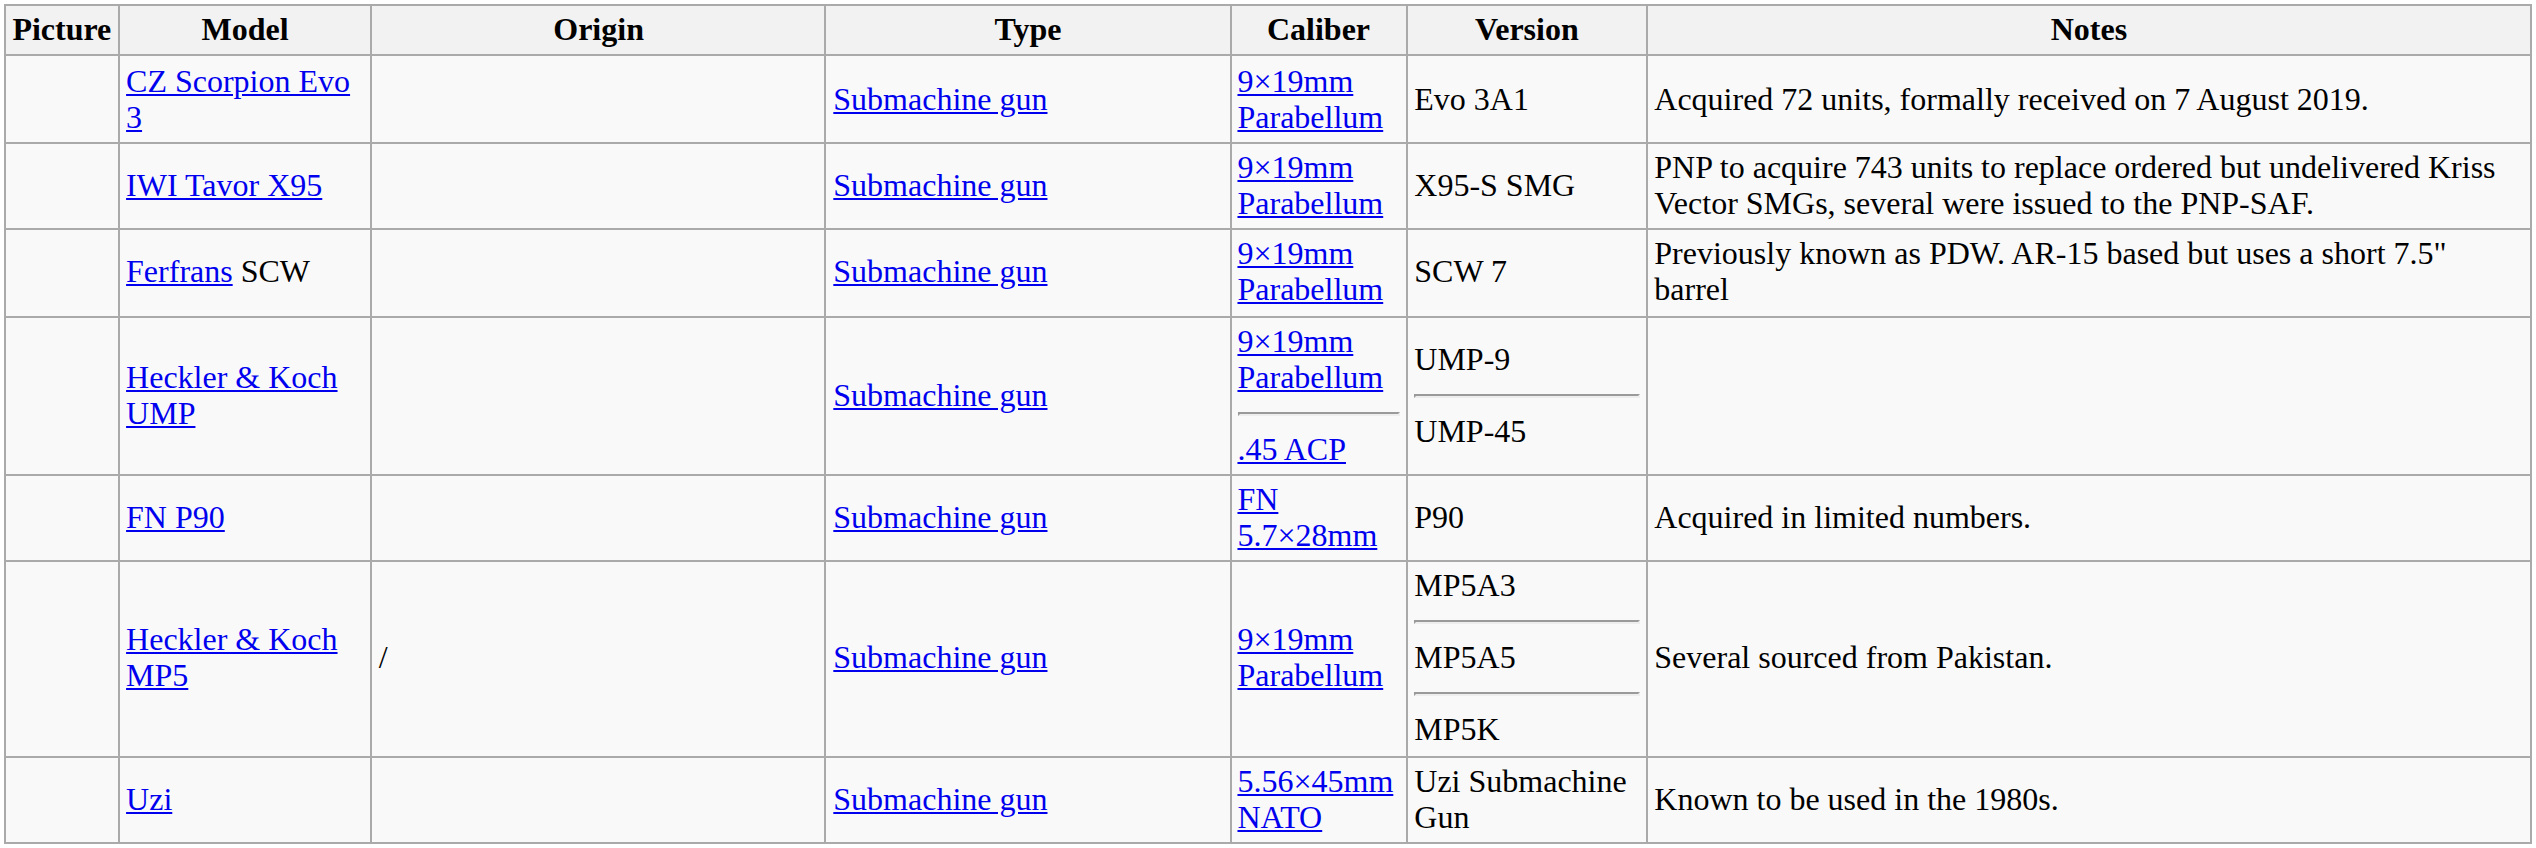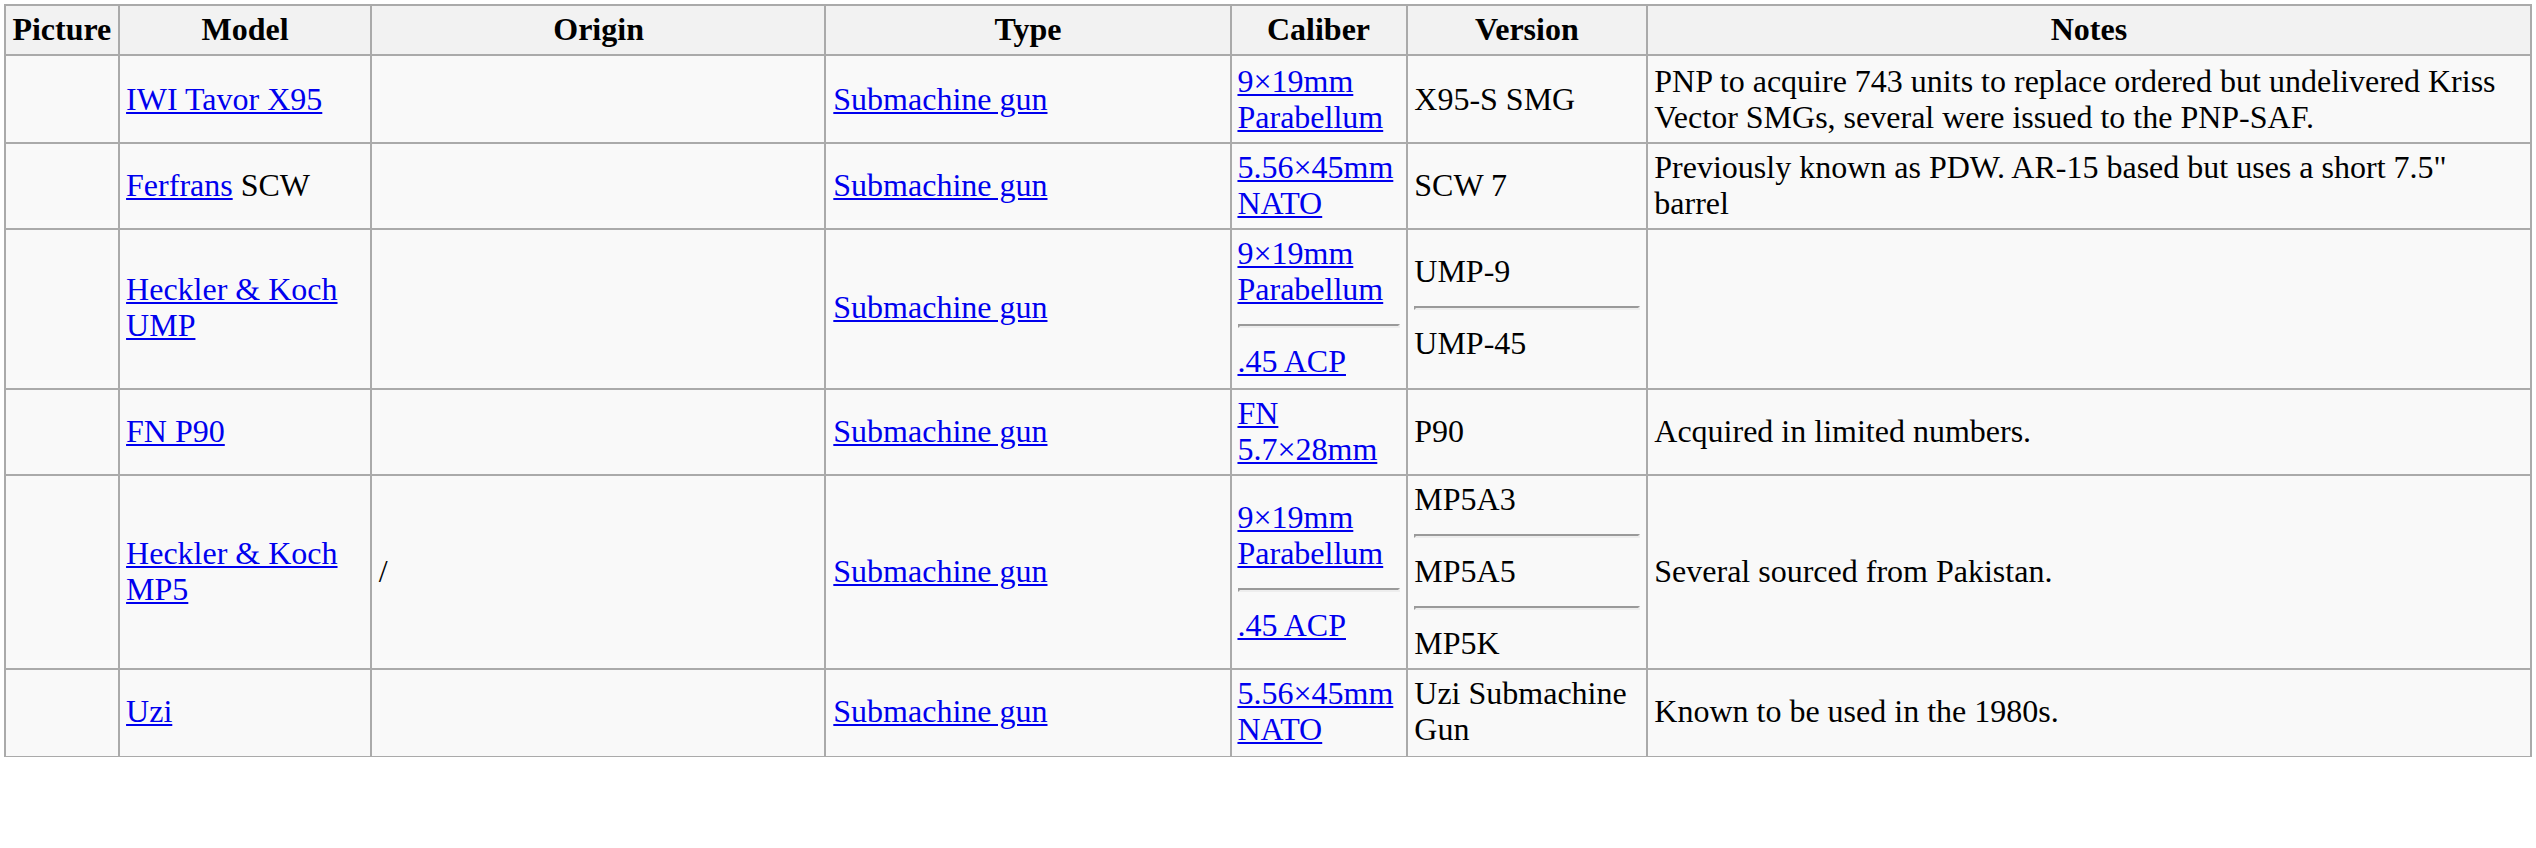 <table class="wikitable" style="width:100%;">
 <tr bgcolor=#B0E0E6>
 <th style="width:3%;">Picture</th>
 <th style="width:10%;">Model</th>
 <th style="width:18%;">Origin</th>
 <th style="width:16%;">Type</th>
 <th style="width:7%;">Caliber</th>
 <th style="width:%;">Version</th>
 <th style="width:35%;">Notes</th>
-</tr>
-<tr>
-<td></td>
-<td><a href='#'>CZ Scorpion Evo 3</a></td>
-<td></td>
-<td><a href='#'>Submachine gun</a></td>
-<td><a href='#'>9×19mm Parabellum</a></td>
-<td>Evo 3A1</td>
-<td>Acquired 72 units, formally received on 7 August 2019.</td>
 </tr>
 <tr>
 <td></td>
 <td><a href='#'>IWI Tavor X95</a></td>
 <td></td>
 <td><a href='#'>Submachine gun</a></td>
 <td><a href='#'>9×19mm Parabellum</a></td>
 <td>X95-S SMG</td>
 <td>PNP to acquire 743 units to replace ordered but undelivered Kriss Vector SMGs, several were issued to the PNP-SAF.</td>
 </tr>
 <tr>
 <td></td>
 <td><a href='#'>Ferfrans</a> SCW</td>
 <td></td>
 <td><a href='#'>Submachine gun</a></td>
-<td><a href='#'>9×19mm Parabellum</a></td>
+<td><a href='#'>5.56×45mm NATO</a></td>
 <td>SCW 7</td>
 <td>Previously known as PDW. AR-15 based but uses a short 7.5" barrel</td>
 </tr>
 <tr>
 <td></td>
 <td><a href='#'>Heckler & Koch UMP</a></td>
 <td></td>
 <td><a href='#'>Submachine gun</a></td>
 <td><a href='#'>9×19mm Parabellum</a><hr><a href='#'>.45 ACP</a></td>
 <td>UMP-9 <hr>UMP-45</td>
 <td></td>
 </tr>
 <tr>
 <td></td>
 <td><a href='#'>FN P90</a></td>
 <td></td>
 <td><a href='#'>Submachine gun</a></td>
 <td><a href='#'>FN 5.7×28mm</a></td>
 <td>P90</td>
 <td>Acquired in limited numbers.</td>
 </tr>
 <tr>
 <td></td>
 <td><a href='#'>Heckler & Koch MP5</a></td>
 <td> /<br></td>
 <td><a href='#'>Submachine gun</a></td>
-<td><a href='#'>9×19mm Parabellum</a></td>
+<td><a href='#'>9×19mm Parabellum</a><hr><a href='#'>.45 ACP</a></td>
 <td>MP5A3<hr>MP5A5<hr>MP5K</td>
 <td>Several sourced from Pakistan.</td>
 </tr>
 <tr>
 <td></td>
 <td><a href='#'>Uzi</a></td>
 <td></td>
 <td><a href='#'>Submachine gun</a></td>
 <td><a href='#'>5.56×45mm NATO</a></td>
 <td>Uzi Submachine Gun</td>
 <td>Known to be used in the 1980s.</td>
 </tr>
 </table>
